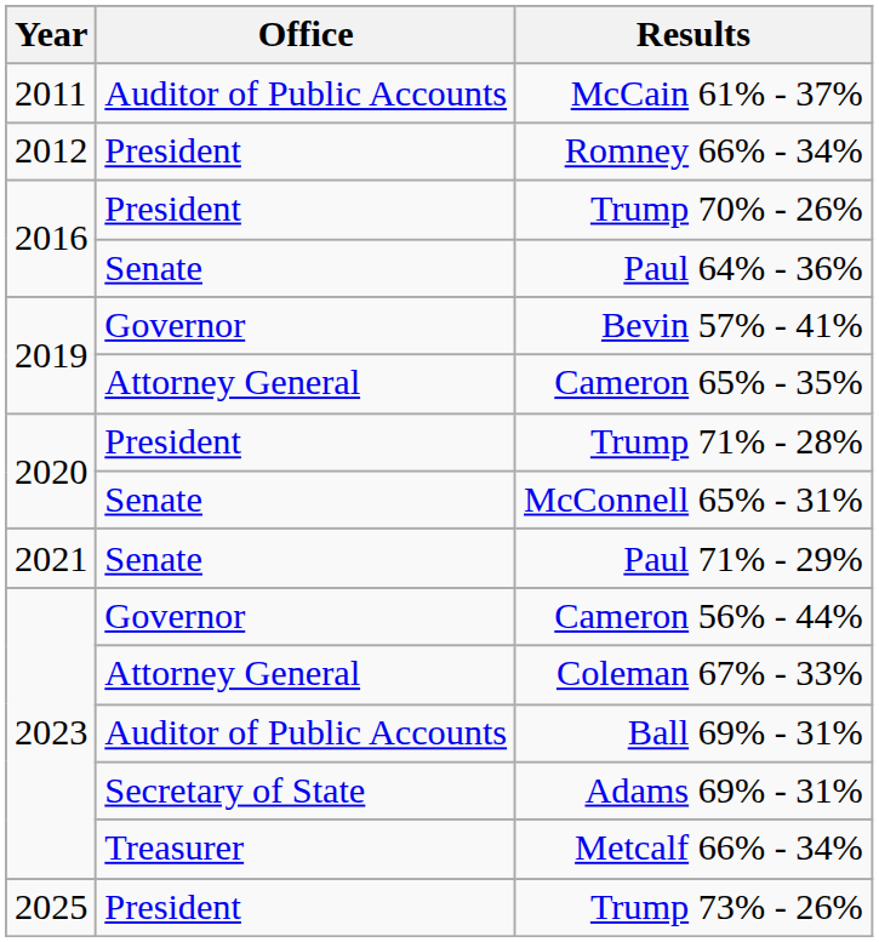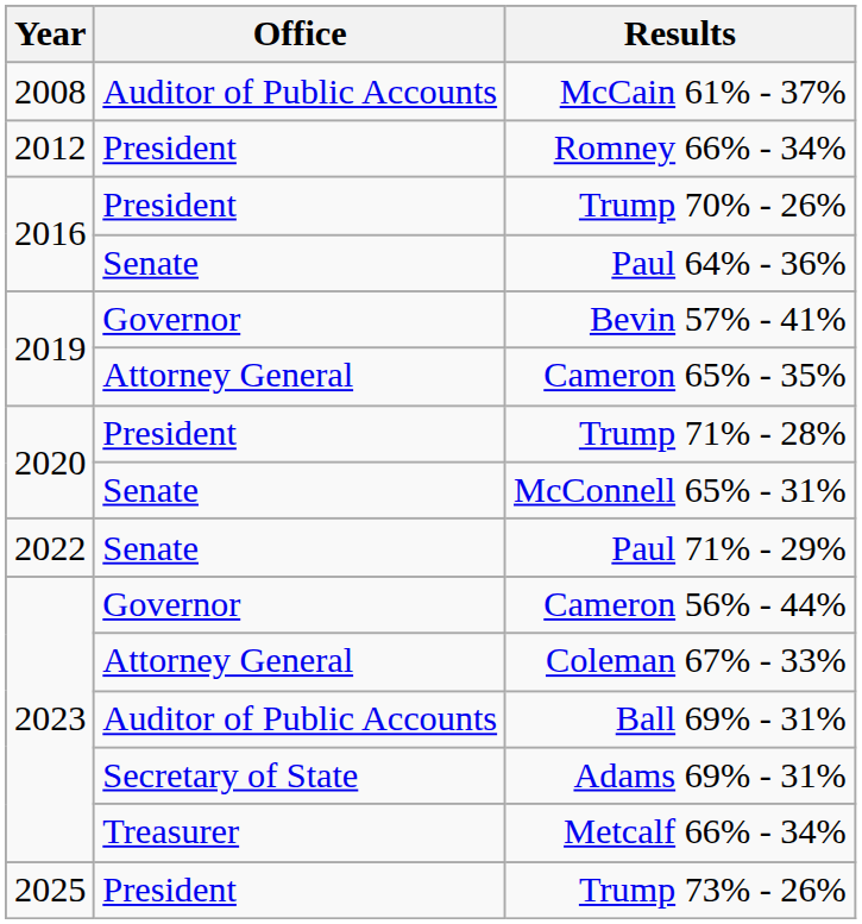 <table class=wikitable>
 <tr>
 <th>Year</th>
 <th>Office</th>
 <th>Results</th>
 </tr>
 <tr>
-<td>2011</td>
+<td>2008</td>
 <td><a href='#'>Auditor of Public Accounts</a></td>
 <td align="right" ><a href='#'>McCain</a> 61% - 37%</td>
 </tr>
 <tr>
 <td>2012</td>
 <td><a href='#'>President</a></td>
 <td align="right" ><a href='#'>Romney</a> 66% - 34%</td>
 </tr>
 <tr>
 <td rowspan=2>2016</td>
 <td><a href='#'>President</a></td>
 <td align="right" ><a href='#'>Trump</a> 70% - 26%</td>
 </tr>
 <tr>
 <td><a href='#'>Senate</a></td>
 <td align="right" ><a href='#'>Paul</a> 64% - 36%</td>
 </tr>
 <tr>
 <td rowspan=2>2019</td>
 <td><a href='#'>Governor</a></td>
 <td align="right" ><a href='#'>Bevin</a> 57% - 41%</td>
 </tr>
 <tr>
 <td><a href='#'>Attorney General</a></td>
 <td align="right" ><a href='#'>Cameron</a> 65% - 35%</td>
 </tr>
 <tr>
 <td rowspan=2>2020</td>
 <td><a href='#'>President</a></td>
 <td align="right" ><a href='#'>Trump</a> 71% - 28%</td>
 </tr>
 <tr>
 <td><a href='#'>Senate</a></td>
 <td align="right" ><a href='#'>McConnell</a> 65% - 31%</td>
 </tr>
 <tr>
-<td>2021</td>
+<td>2022</td>
 <td><a href='#'>Senate</a></td>
 <td align="right" ><a href='#'>Paul</a> 71% - 29%</td>
 </tr>
 <tr>
 <td rowspan=5>2023</td>
 <td><a href='#'>Governor</a></td>
 <td align="right" ><a href='#'>Cameron</a> 56% - 44%</td>
 </tr>
 <tr>
 <td><a href='#'>Attorney General</a></td>
 <td align="right" ><a href='#'>Coleman</a> 67% - 33%</td>
 </tr>
 <tr>
 <td><a href='#'>Auditor of Public Accounts</a></td>
 <td align="right" ><a href='#'>Ball</a> 69% - 31%</td>
 </tr>
 <tr>
 <td><a href='#'>Secretary of State</a></td>
 <td align="right" ><a href='#'>Adams</a> 69% - 31%</td>
 </tr>
 <tr>
 <td><a href='#'>Treasurer</a></td>
 <td align="right" ><a href='#'>Metcalf</a> 66% - 34%</td>
 </tr>
 <tr>
 <td>2025</td>
 <td><a href='#'>President</a></td>
 <td align="right" ><a href='#'>Trump</a> 73% - 26%</td>
 </tr>
 </table>
